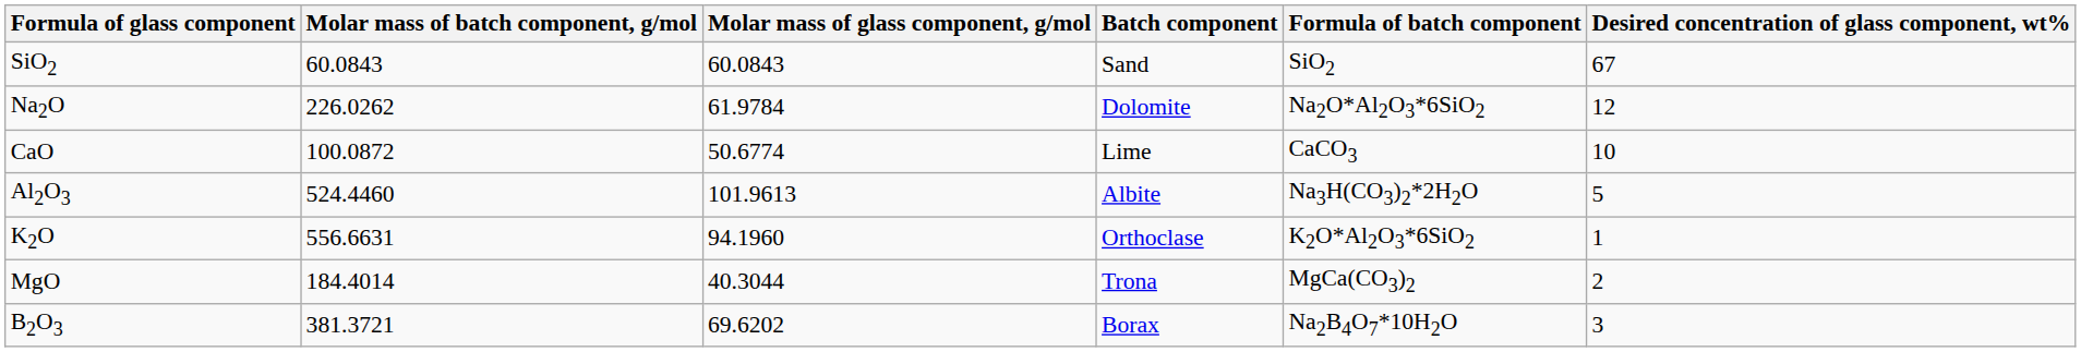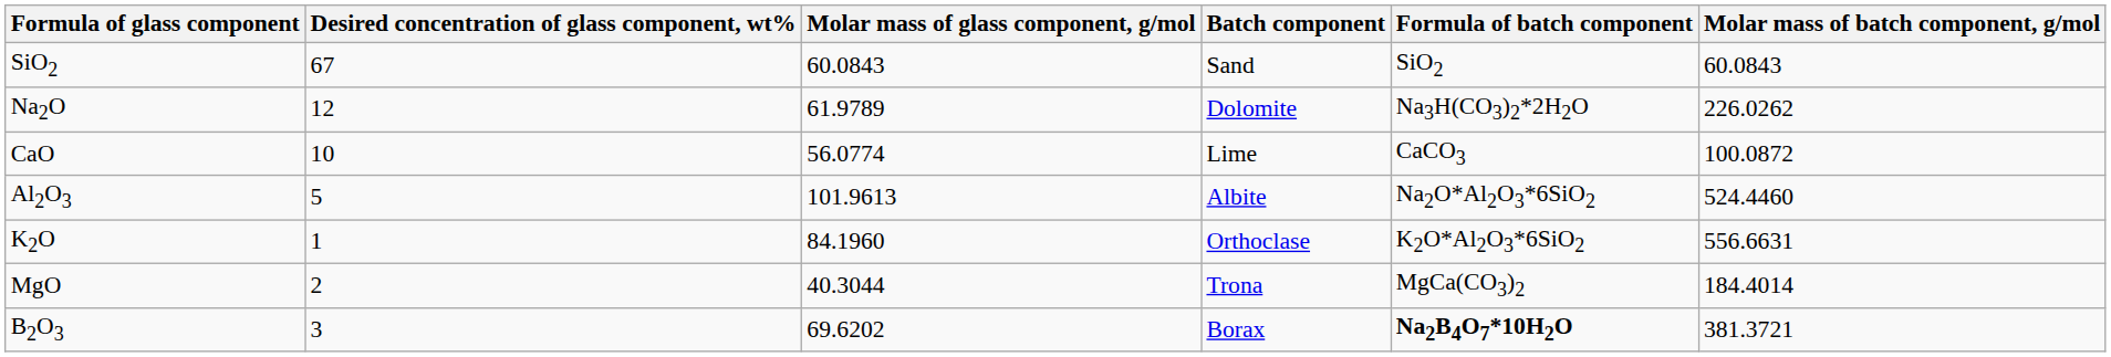 <table class="wikitable">
 <tr>
 <th>Formula of glass component</th>
-<th>Molar mass of batch component, g/mol</th>
+<th>Desired concentration of glass component, wt%</th>
 <th>Molar mass of glass component, g/mol</th>
 <th>Batch component</th>
 <th>Formula of batch component</th>
-<th>Desired concentration of glass component, wt%</th>
+<th>Molar mass of batch component, g/mol</th>
 </tr>
 <tr>
 <td>SiO<sub>2</sub></td>
-<td>60.0843</td>
+<td>67</td>
 <td>60.0843</td>
 <td>Sand</td>
 <td>SiO<sub>2</sub></td>
-<td>67</td>
+<td>60.0843</td>
 </tr>
 <tr>
 <td>Na<sub>2</sub>O</td>
+<td>12</td>
+<td>61.9789</td>
+<td><a href='#'>Dolomite</a></td>
+<td>Na<sub>3</sub>H(CO<sub>3</sub>)<sub>2</sub>*2H<sub>2</sub>O</td>
 <td>226.0262</td>
-<td>61.9784</td>
-<td><a href='#'>Dolomite</a></td>
-<td>Na<sub>2</sub>O*Al<sub>2</sub>O<sub>3</sub>*6SiO<sub>2</sub></td>
-<td>12</td>
 </tr>
 <tr>
 <td>CaO</td>
-<td>100.0872</td>
-<td>50.6774</td>
+<td>10</td>
+<td>56.0774</td>
 <td>Lime</td>
 <td>CaCO<sub>3</sub></td>
-<td>10</td>
+<td>100.0872</td>
 </tr>
 <tr>
 <td>Al<sub>2</sub>O<sub>3</sub></td>
-<td>524.4460</td>
+<td>5</td>
 <td>101.9613</td>
 <td><a href='#'>Albite</a></td>
-<td>Na<sub>3</sub>H(CO<sub>3</sub>)<sub>2</sub>*2H<sub>2</sub>O</td>
-<td>5</td>
+<td>Na<sub>2</sub>O*Al<sub>2</sub>O<sub>3</sub>*6SiO<sub>2</sub></td>
+<td>524.4460</td>
 </tr>
 <tr>
 <td>K<sub>2</sub>O</td>
-<td>556.6631</td>
-<td>94.1960</td>
+<td>1</td>
+<td>84.1960</td>
 <td><a href='#'>Orthoclase</a></td>
 <td>K<sub>2</sub>O*Al<sub>2</sub>O<sub>3</sub>*6SiO<sub>2</sub></td>
-<td>1</td>
+<td>556.6631</td>
 </tr>
 <tr>
 <td>MgO</td>
-<td>184.4014</td>
+<td>2</td>
 <td>40.3044</td>
 <td><a href='#'>Trona</a></td>
 <td>MgCa(CO<sub>3</sub>)<sub>2</sub></td>
-<td>2</td>
+<td>184.4014</td>
 </tr>
 <tr>
 <td>B<sub>2</sub>O<sub>3</sub></td>
-<td>381.3721</td>
+<td>3</td>
 <td>69.6202</td>
 <td><a href='#'>Borax</a></td>
-<td>Na<sub>2</sub>B<sub>4</sub>O<sub>7</sub>*10H<sub>2</sub>O</td>
-<td>3</td>
+<td><strong>Na<sub>2</sub>B<sub>4</sub>O<sub>7</sub>*10H<sub>2</sub>O</strong></td>
+<td>381.3721</td>
 </tr>
 </table>
